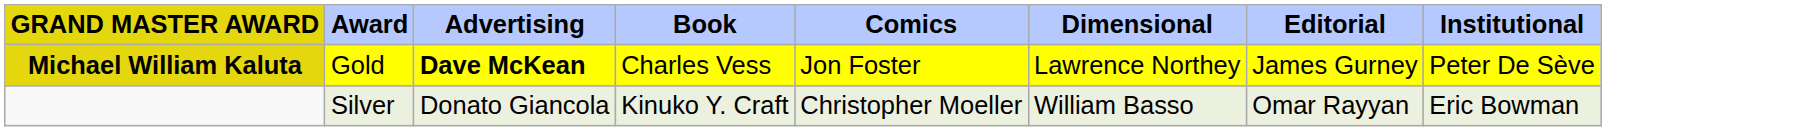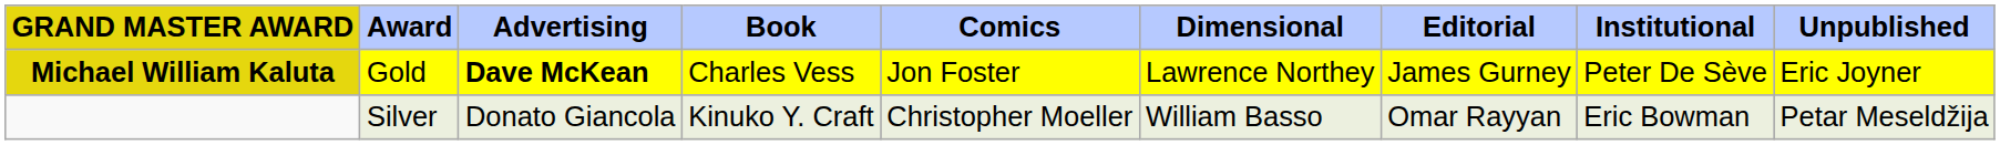 <table class="wikitable">
 <tr>
 <th style="background:#e5d70e">GRAND MASTER AWARD</th>
 <th style="background:#b6c9ff">Award</th>
 <th style="background:#b6c9ff">Advertising</th>
 <th style="background:#b6c9ff">Book</th>
 <th style="background:#b6c9ff">Comics</th>
 <th style="background:#b6c9ff">Dimensional</th>
 <th style="background:#b6c9ff">Editorial</th>
 <th style="background:#b6c9ff">Institutional</th>
+<th style="background:#b6c9ff">Unpublished</th>
 </tr>
 <tr>
 <td style="background:#e5d70e" align="center"><strong>Michael William Kaluta</strong></td>
 <td style="background:#ffff00">Gold</td>
 <td style="background:#ffff00"><strong>Dave McKean</strong></td>
 <td style="background:#ffff00">Charles Vess</td>
 <td style="background:#ffff00">Jon Foster</td>
 <td style="background:#ffff00">Lawrence Northey</td>
 <td style="background:#ffff00">James Gurney</td>
 <td style="background:#ffff00">Peter De Sève</td>
+<td style="background:#ffff00">Eric Joyner</td>
 </tr>
 <tr>
 <td></td>
 <td style="background:#ecf0df">Silver</td>
 <td style="background:#ecf0df">Donato Giancola</td>
 <td style="background:#ecf0df">Kinuko Y. Craft</td>
 <td style="background:#ecf0df">Christopher Moeller</td>
 <td style="background:#ecf0df">William Basso</td>
 <td style="background:#ecf0df">Omar Rayyan</td>
 <td style="background:#ecf0df">Eric Bowman</td>
+<td style="background:#ecf0df">Petar Meseldžija</td>
 </tr>
 </table>
